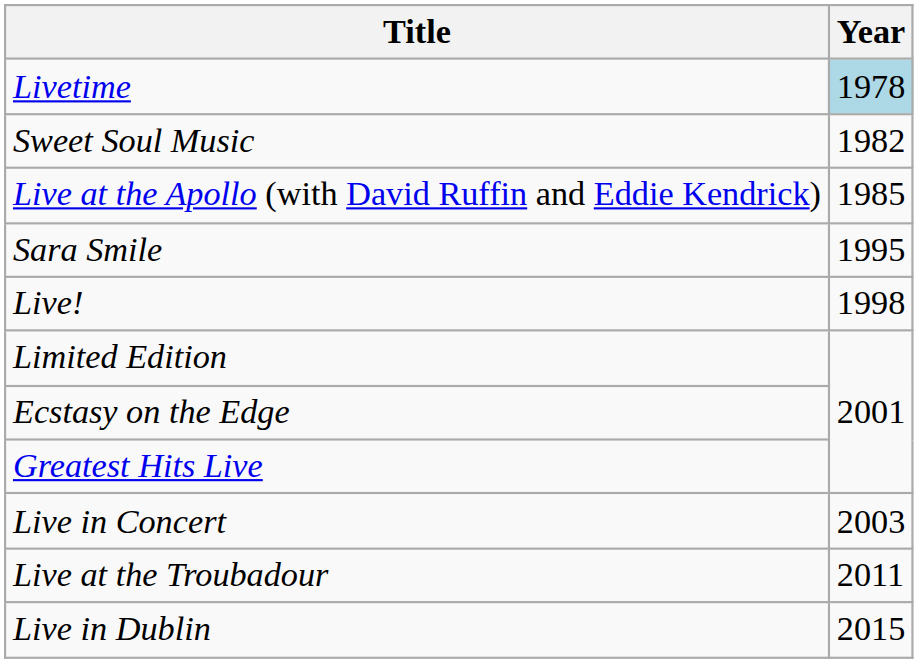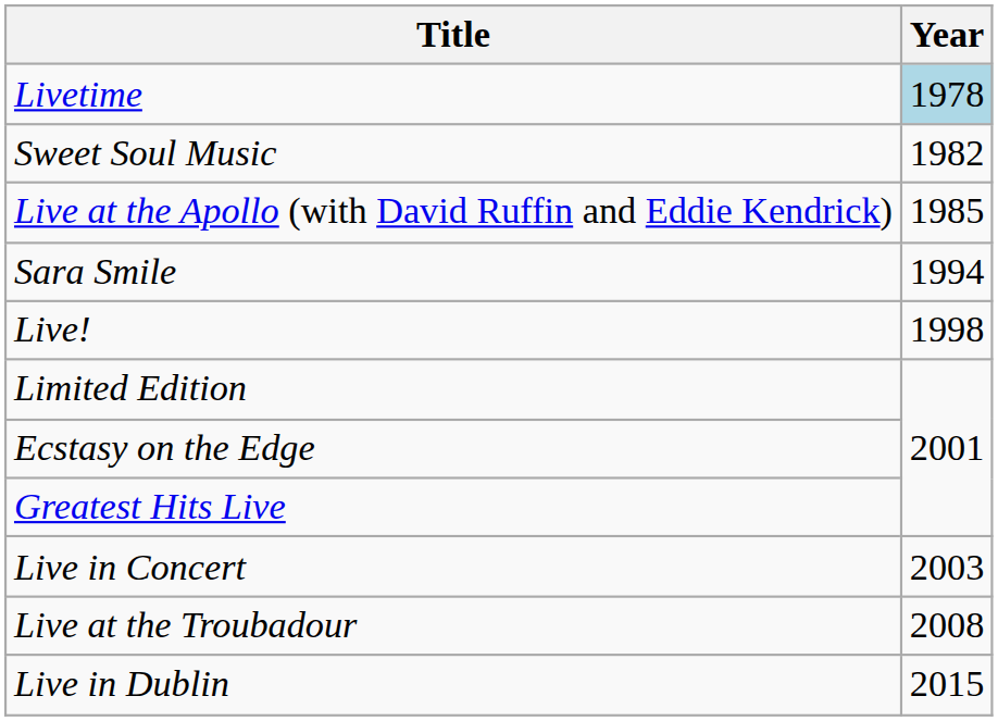 <table class="wikitable">
 <tr>
 <th>Title</th>
 <th>Year</th>
 </tr>
 <tr>
 <td><em><a href='#'>Livetime</a></em></td>
 <td style="background: lightblue;">1978</td>
 </tr>
 <tr>
 <td><em>Sweet Soul Music</em></td>
 <td>1982</td>
 </tr>
 <tr>
 <td><em><a href='#'>Live at the Apollo</a></em> (with <a href='#'>David Ruffin</a> and <a href='#'>Eddie Kendrick</a>)</td>
 <td>1985</td>
 </tr>
 <tr>
 <td><em>Sara Smile</em></td>
-<td>1995</td>
+<td>1994</td>
 </tr>
 <tr>
 <td><em>Live!</em></td>
 <td>1998</td>
 </tr>
 <tr>
 <td><em>Limited Edition</em></td>
 <td rowspan="3">2001</td>
 </tr>
 <tr>
 <td><em>Ecstasy on the Edge</em></td>
 </tr>
 <tr>
 <td><em><a href='#'>Greatest Hits Live</a></em></td>
 </tr>
 <tr>
 <td><em>Live in Concert</em></td>
 <td>2003</td>
 </tr>
 <tr>
 <td><em>Live at the Troubadour</em></td>
-<td>2011</td>
+<td>2008</td>
 </tr>
 <tr>
 <td><em>Live in Dublin</em></td>
 <td>2015</td>
 </tr>
 </table>
